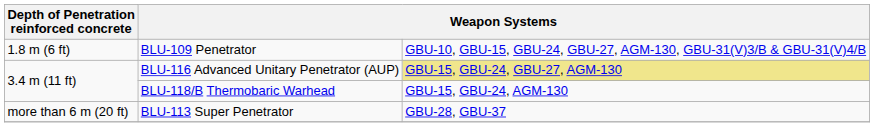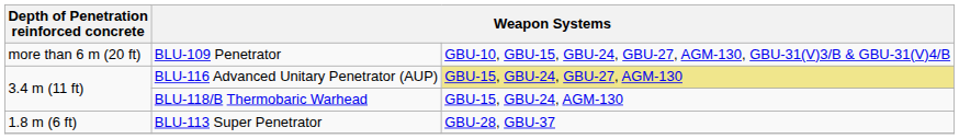 <table class="wikitable">
 <tr>
 <th>Depth of Penetration<br>reinforced concrete</th>
 <th colspan=2>Weapon Systems</th>
 </tr>
 <tr>
-<td>1.8 m (6 ft)</td>
+<td>more than 6 m (20 ft)</td>
 <td><a href='#'>BLU-109</a> Penetrator</td>
 <td><a href='#'>GBU-10</a>, <a href='#'>GBU-15</a>, <a href='#'>GBU-24</a>, <a href='#'>GBU-27</a>, <a href='#'>AGM-130</a>, <a href='#'>GBU-31(V)3/B & GBU-31(V)4/B</a></td>
 </tr>
 <tr>
 <td rowspan=2>3.4 m (11 ft)</td>
 <td><a href='#'>BLU-116</a> Advanced Unitary Penetrator (AUP)</td>
 <td style="background: khaki;"><a href='#'>GBU-15</a>, <a href='#'>GBU-24</a>, <a href='#'>GBU-27</a>, <a href='#'>AGM-130</a></td>
 </tr>
 <tr>
 <td><a href='#'>BLU-118/B</a> <a href='#'>Thermobaric Warhead</a></td>
 <td><a href='#'>GBU-15</a>, <a href='#'>GBU-24</a>, <a href='#'>AGM-130</a></td>
 </tr>
 <tr>
-<td>more than 6 m (20 ft)</td>
+<td>1.8 m (6 ft)</td>
 <td><a href='#'>BLU-113</a> Super Penetrator</td>
 <td><a href='#'>GBU-28</a>, <a href='#'>GBU-37</a></td>
 </tr>
 <tr>
 </tr>
 </table>
